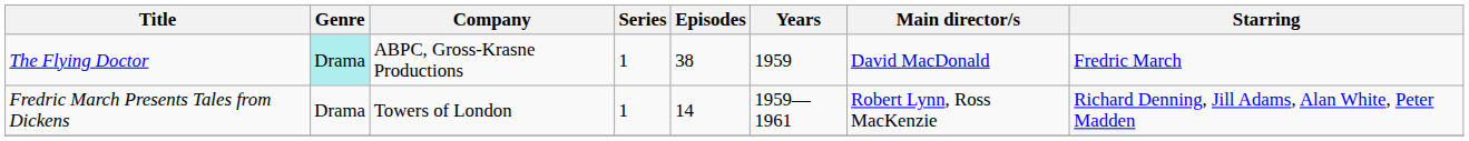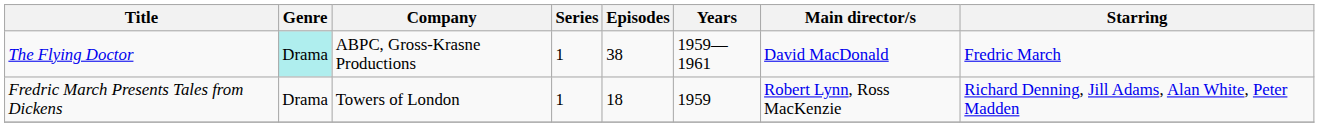 <table class="wikitable unsortable">
 <tr>
 <th>Title</th>
 <th>Genre</th>
 <th>Company</th>
 <th>Series</th>
 <th>Episodes</th>
 <th>Years</th>
 <th>Main director/s</th>
 <th>Starring</th>
 </tr>
 <tr>
 <td><em><a href='#'>The Flying Doctor</a></em></td>
 <td style="background: paleturquoise;">Drama</td>
 <td>ABPC, Gross-Krasne Productions</td>
 <td>1</td>
 <td>38</td>
-<td>1959</td>
+<td>1959—1961</td>
 <td><a href='#'>David MacDonald</a></td>
 <td><a href='#'>Fredric March</a></td>
 </tr>
 <tr>
 <td><em>Fredric March Presents Tales from Dickens</em></td>
 <td>Drama</td>
 <td>Towers of London</td>
 <td>1</td>
-<td>14</td>
-<td>1959—1961</td>
+<td>18</td>
+<td>1959</td>
 <td><a href='#'>Robert Lynn</a>, Ross MacKenzie</td>
 <td><a href='#'>Richard Denning</a>, <a href='#'>Jill Adams</a>, <a href='#'>Alan White</a>, <a href='#'>Peter Madden</a></td>
 </tr>
 <tr>
 </tr>
 </table>
